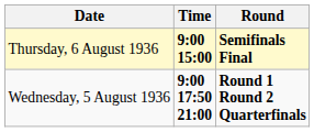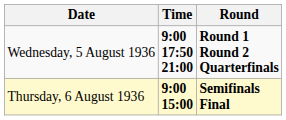 <table class="wikitable">
 <tr>
 <th>Date</th>
 <th>Time</th>
 <th>Round</th>
 </tr>
+<tr>
+<td>Wednesday, 5 August 1936</td>
+<td><strong>9:00</strong><br><strong>17:50</strong><br><strong>21:00</strong></td>
+<td><strong>Round 1</strong><br><strong>Round 2</strong><br><strong>Quarterfinals</strong></td>
+</tr>
 <tr style=background:lemonchiffon>
 <td>Thursday, 6 August 1936</td>
 <td><strong>9:00</strong><br><strong>15:00</strong></td>
 <td><strong>Semifinals</strong><br><strong>Final</strong></td>
 </tr>
-<tr>
-<td>Wednesday, 5 August 1936</td>
-<td><strong>9:00</strong><br><strong>17:50</strong><br><strong>21:00</strong></td>
-<td><strong>Round 1</strong><br><strong>Round 2</strong><br><strong>Quarterfinals</strong></td>
-</tr>
 </table>
